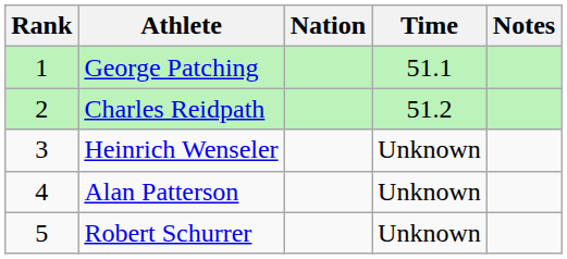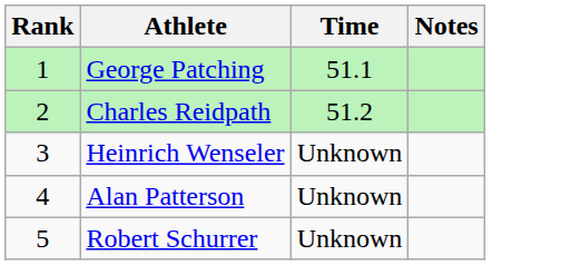 <table class="wikitable sortable" style="text-align:center">
 <tr>
 <th>Rank</th>
 <th>Athlete</th>
-<th>Nation</th>
 <th>Time</th>
 <th>Notes</th>
 </tr>
 <tr bgcolor=bbf3bb>
 <td>1</td>
 <td align=left><a href='#'>George Patching</a></td>
-<td align=left></td>
 <td>51.1</td>
 <td></td>
 </tr>
 <tr bgcolor=bbf3bb>
 <td>2</td>
 <td align=left><a href='#'>Charles Reidpath</a></td>
-<td align=left></td>
 <td>51.2</td>
 <td></td>
 </tr>
 <tr>
 <td>3</td>
 <td align=left><a href='#'>Heinrich Wenseler</a></td>
-<td align=left></td>
 <td>Unknown</td>
 <td></td>
 </tr>
 <tr>
 <td>4</td>
 <td align=left><a href='#'>Alan Patterson</a></td>
-<td align=left></td>
 <td>Unknown</td>
 <td></td>
 </tr>
 <tr>
 <td>5</td>
 <td align=left><a href='#'>Robert Schurrer</a></td>
-<td align=left></td>
 <td>Unknown</td>
 <td></td>
 </tr>
 </table>
